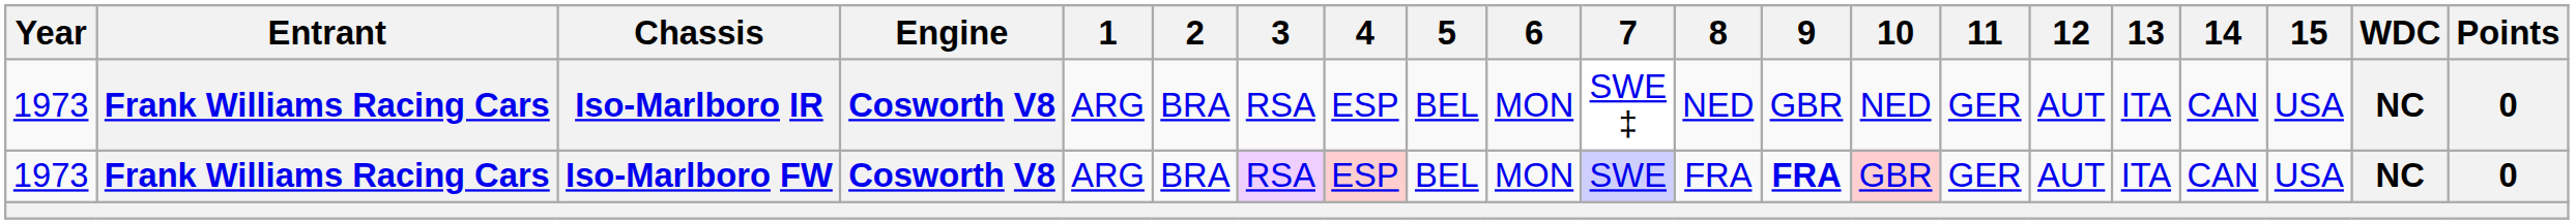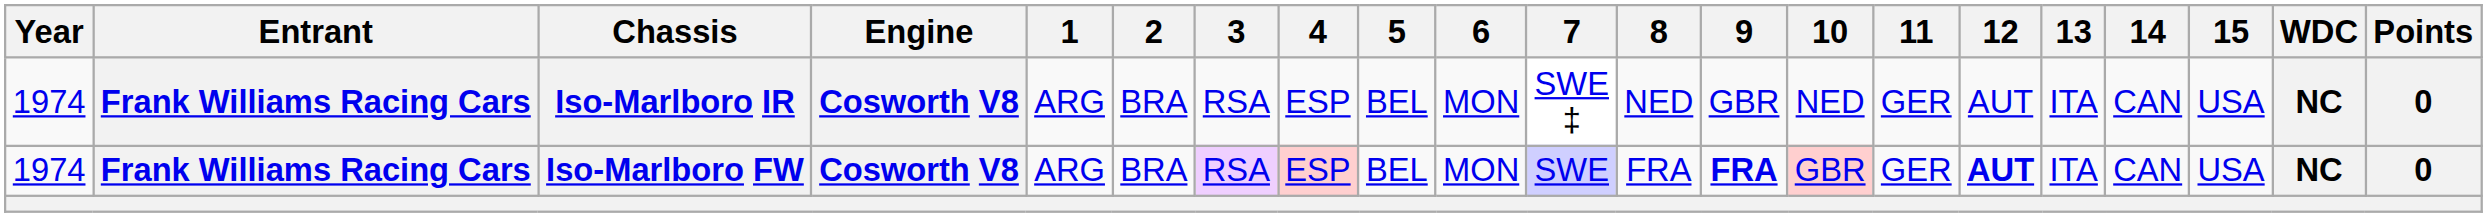 <table class="wikitable" style="text-align:center; font-size:90%">
 <tr>
 <th>Year</th>
 <th>Entrant</th>
 <th>Chassis</th>
 <th>Engine</th>
 <th>1</th>
 <th>2</th>
 <th>3</th>
 <th>4</th>
 <th>5</th>
 <th>6</th>
 <th>7</th>
 <th>8</th>
 <th>9</th>
 <th>10</th>
 <th>11</th>
 <th>12</th>
 <th>13</th>
 <th>14</th>
 <th>15</th>
 <th>WDC</th>
 <th>Points</th>
 </tr>
 <tr>
-<td><a href='#'>1973</a></td>
+<td><a href='#'>1974</a></td>
 <th><a href='#'>Frank Williams Racing Cars</a></th>
 <th><a href='#'>Iso-Marlboro</a> <a href='#'>IR</a></th>
 <th><a href='#'>Cosworth</a> <a href='#'>V8</a></th>
 <td><a href='#'>ARG</a></td>
 <td><a href='#'>BRA</a></td>
 <td><a href='#'>RSA</a></td>
 <td><a href='#'>ESP</a></td>
 <td><a href='#'>BEL</a></td>
 <td><a href='#'>MON</a></td>
 <td style="background:#ffffff;"><a href='#'>SWE</a><br>‡</td>
 <td><a href='#'>NED</a></td>
 <td><a href='#'>GBR</a></td>
 <td><a href='#'>NED</a></td>
 <td><a href='#'>GER</a></td>
 <td><a href='#'>AUT</a></td>
 <td><a href='#'>ITA</a></td>
 <td><a href='#'>CAN</a></td>
 <td><a href='#'>USA</a></td>
 <th>NC</th>
 <th>0</th>
 </tr>
 <tr>
-<td><a href='#'>1973</a></td>
+<td><a href='#'>1974</a></td>
 <th><a href='#'>Frank Williams Racing Cars</a></th>
 <th><a href='#'>Iso-Marlboro</a> <a href='#'>FW</a></th>
 <th><a href='#'>Cosworth</a> <a href='#'>V8</a></th>
 <td><a href='#'>ARG</a></td>
 <td><a href='#'>BRA</a></td>
 <td style="background:#EFCFFF;"><a href='#'>RSA</a><br></td>
 <td style="background:#FFCFCF;"><a href='#'>ESP</a><br></td>
 <td><a href='#'>BEL</a></td>
 <td><a href='#'>MON</a></td>
 <td style="background:#CFCFFF;"><a href='#'>SWE</a><br></td>
 <td><a href='#'>FRA</a></td>
 <td><strong><a href='#'>FRA</a></strong></td>
 <td style="background:#FFCFCF;"><a href='#'>GBR</a><br></td>
 <td><a href='#'>GER</a></td>
-<td><a href='#'>AUT</a></td>
+<td><strong><a href='#'>AUT</a></strong></td>
 <td><a href='#'>ITA</a></td>
 <td><a href='#'>CAN</a></td>
 <td><a href='#'>USA</a></td>
 <th>NC</th>
 <th>0</th>
 </tr>
 <tr>
 <th colspan="21"></th>
 </tr>
 </table>
